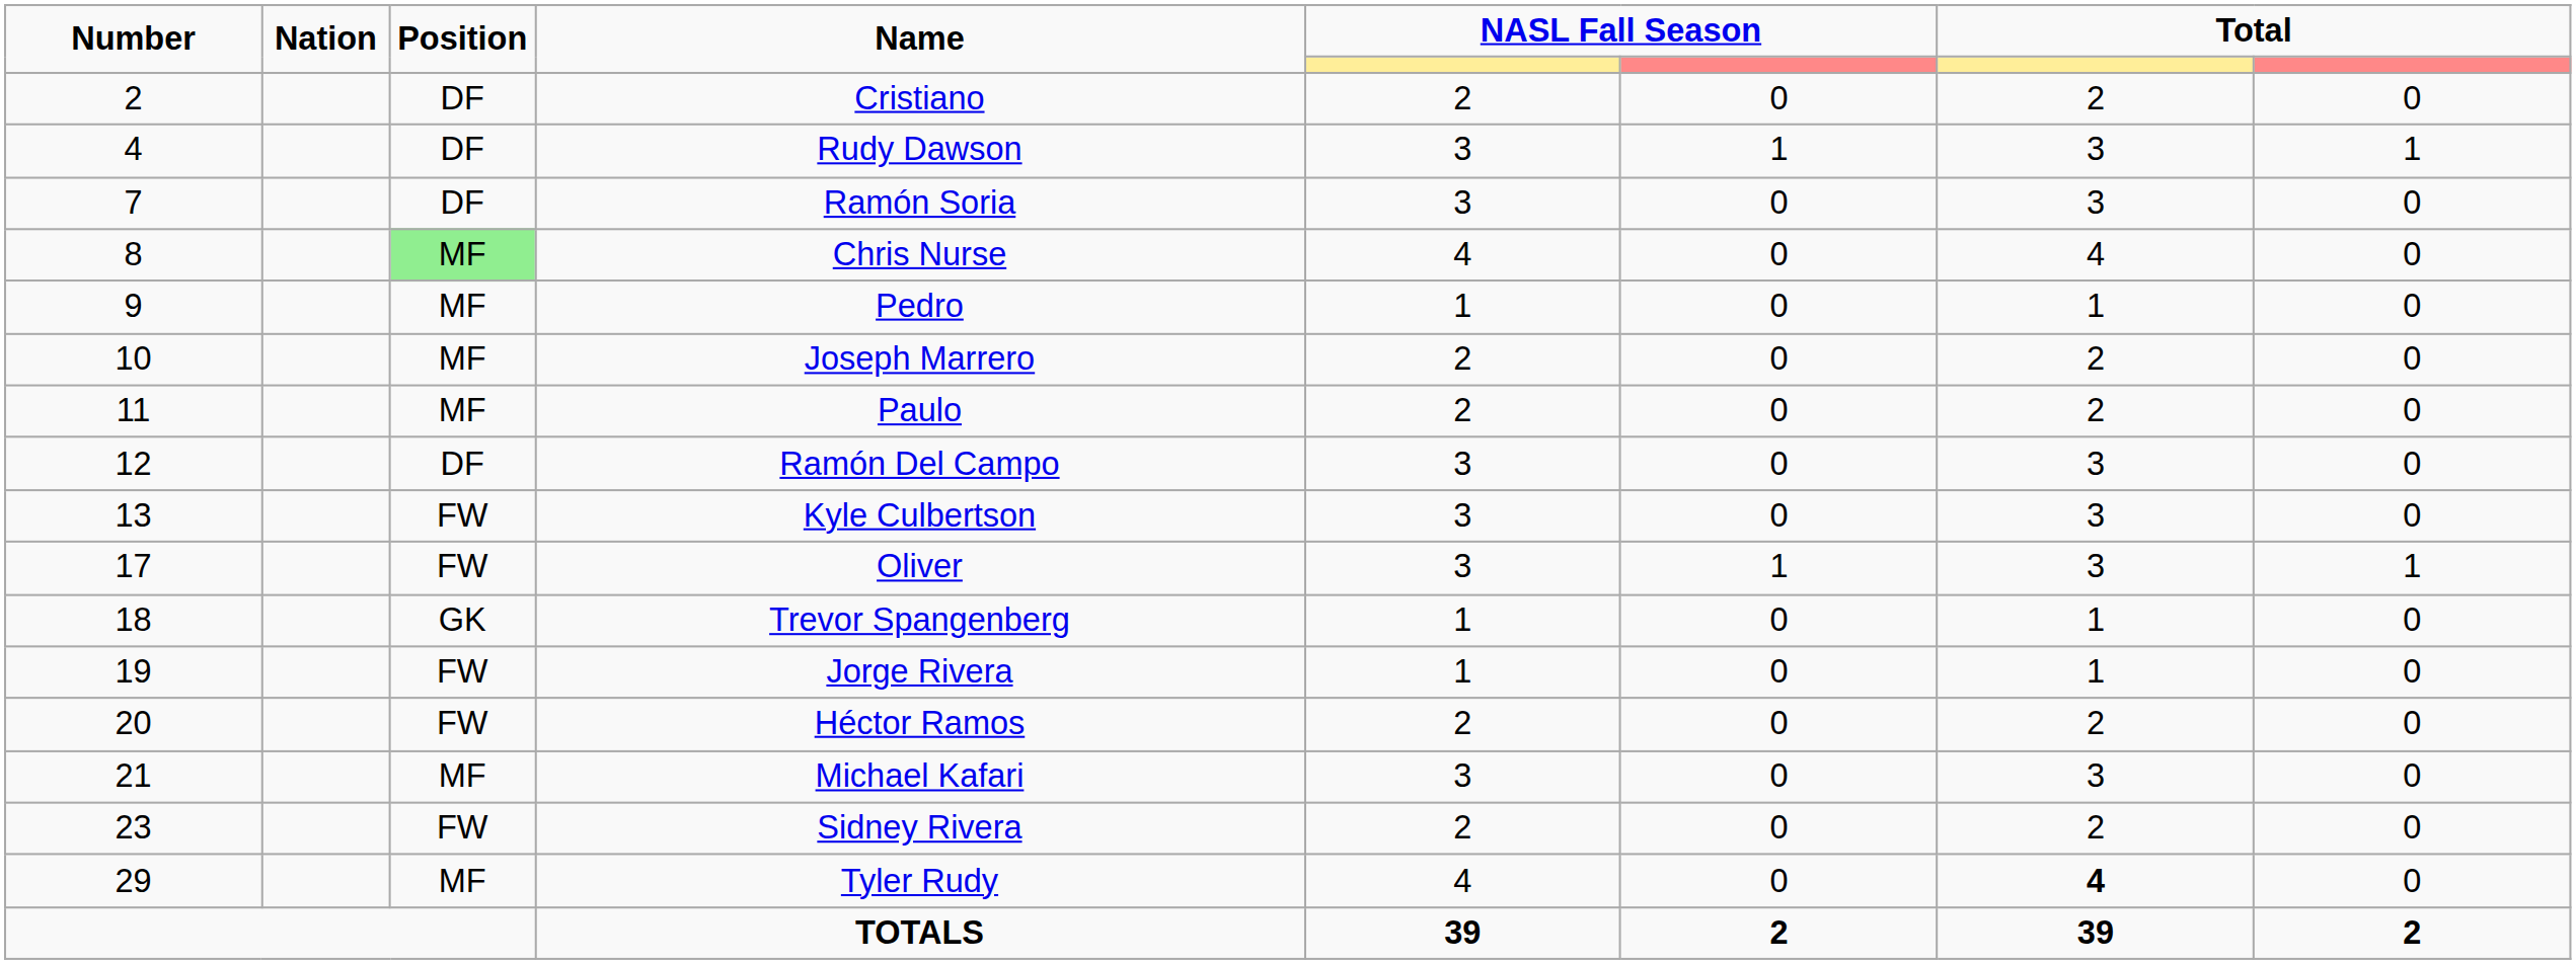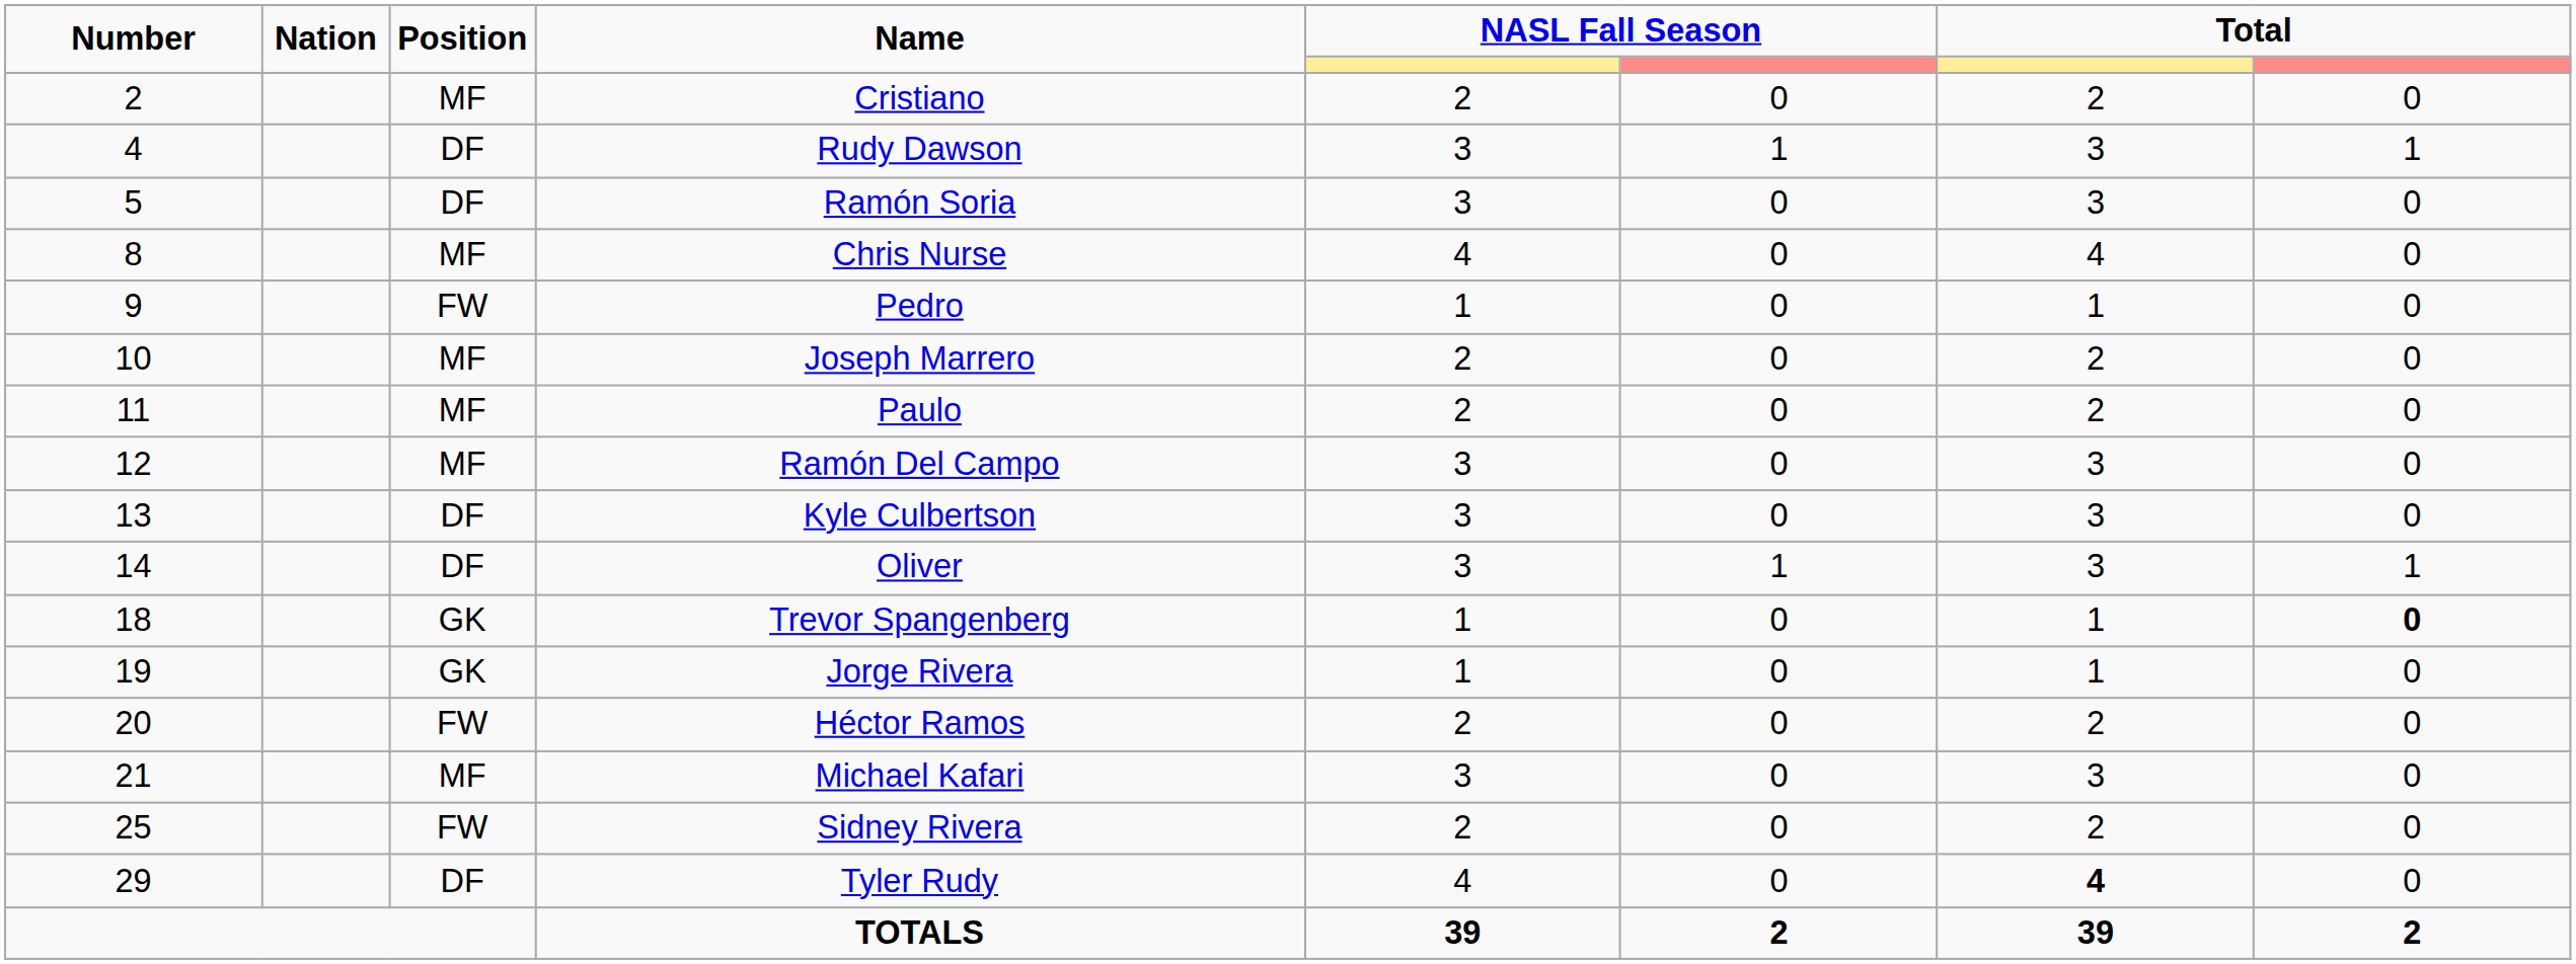 <table class="wikitable" style="text-align:center;">
 <tr>
 <td rowspan="2"  style="width:10%; text-align:center;"><strong>Number</strong></td>
 <td rowspan="2"  style="width:5%; text-align:center;"><strong>Nation</strong></td>
 <td rowspan="2"  style="width:5%; text-align:center;"><strong>Position</strong></td>
 <td rowspan="2"  style="width:30%; text-align:center;"><strong>Name</strong></td>
 <td colspan="2" style="text-align:center;"><strong><a href='#'>NASL Fall Season</a></strong></td>
 <td colspan="2" style="text-align:center;"><strong>Total</strong></td>
 </tr>
 <tr>
 <th style="width:60px; background:#fe9;"></th>
 <th style="width:60px; background:#ff8888;"></th>
 <th style="width:60px; background:#fe9;"></th>
 <th style="width:60px; background:#ff8888;"></th>
 </tr>
 <tr>
 <td>2</td>
 <td></td>
-<td>DF</td>
+<td>MF</td>
 <td><a href='#'>Cristiano</a></td>
 <td>2</td>
 <td>0</td>
 <td>2</td>
 <td>0</td>
 </tr>
 <tr>
 <td>4</td>
 <td></td>
 <td>DF</td>
 <td><a href='#'>Rudy Dawson</a></td>
 <td>3</td>
 <td>1</td>
 <td>3</td>
 <td>1</td>
 </tr>
 <tr>
-<td>7</td>
+<td>5</td>
 <td></td>
 <td>DF</td>
 <td><a href='#'>Ramón Soria</a></td>
 <td>3</td>
 <td>0</td>
 <td>3</td>
 <td>0</td>
 </tr>
 <tr>
 <td>8</td>
 <td></td>
-<td style="background: lightgreen;">MF</td>
+<td>MF</td>
 <td><a href='#'>Chris Nurse</a></td>
 <td>4</td>
 <td>0</td>
 <td>4</td>
 <td>0</td>
 </tr>
 <tr>
 <td>9</td>
 <td></td>
-<td>MF</td>
+<td>FW</td>
 <td><a href='#'>Pedro</a></td>
 <td>1</td>
 <td>0</td>
 <td>1</td>
 <td>0</td>
 </tr>
 <tr>
 <td>10</td>
 <td></td>
 <td>MF</td>
 <td><a href='#'>Joseph Marrero</a></td>
 <td>2</td>
 <td>0</td>
 <td>2</td>
 <td>0</td>
 </tr>
 <tr>
 <td>11</td>
 <td></td>
 <td>MF</td>
 <td><a href='#'>Paulo</a></td>
 <td>2</td>
 <td>0</td>
 <td>2</td>
 <td>0</td>
 </tr>
 <tr>
 <td>12</td>
 <td></td>
-<td>DF</td>
+<td>MF</td>
 <td><a href='#'>Ramón Del Campo</a></td>
 <td>3</td>
 <td>0</td>
 <td>3</td>
 <td>0</td>
 </tr>
 <tr>
 <td>13</td>
 <td></td>
-<td>FW</td>
+<td>DF</td>
 <td><a href='#'>Kyle Culbertson</a></td>
 <td>3</td>
 <td>0</td>
 <td>3</td>
 <td>0</td>
 </tr>
 <tr>
-<td>17</td>
+<td>14</td>
 <td></td>
-<td>FW</td>
+<td>DF</td>
 <td><a href='#'>Oliver</a></td>
 <td>3</td>
 <td>1</td>
 <td>3</td>
 <td>1</td>
 </tr>
 <tr>
 <td>18</td>
 <td></td>
 <td>GK</td>
 <td><a href='#'>Trevor Spangenberg</a></td>
 <td>1</td>
 <td>0</td>
 <td>1</td>
-<td>0</td>
+<td><strong>0</strong></td>
 </tr>
 <tr>
 <td>19</td>
 <td></td>
-<td>FW</td>
+<td>GK</td>
 <td><a href='#'>Jorge Rivera</a></td>
 <td>1</td>
 <td>0</td>
 <td>1</td>
 <td>0</td>
 </tr>
 <tr>
 <td>20</td>
 <td></td>
 <td>FW</td>
 <td><a href='#'>Héctor Ramos</a></td>
 <td>2</td>
 <td>0</td>
 <td>2</td>
 <td>0</td>
 </tr>
 <tr>
 <td>21</td>
 <td></td>
 <td>MF</td>
 <td><a href='#'>Michael Kafari</a></td>
 <td>3</td>
 <td>0</td>
 <td>3</td>
 <td>0</td>
 </tr>
 <tr>
-<td>23</td>
+<td>25</td>
 <td></td>
 <td>FW</td>
 <td><a href='#'>Sidney Rivera</a></td>
 <td>2</td>
 <td>0</td>
 <td>2</td>
 <td>0</td>
 </tr>
 <tr>
 <td>29</td>
 <td></td>
-<td>MF</td>
+<td>DF</td>
 <td><a href='#'>Tyler Rudy</a></td>
 <td>4</td>
 <td>0</td>
 <td><strong>4</strong></td>
 <td>0</td>
 </tr>
 <tr>
 <td colspan="3"></td>
 <td><strong>TOTALS</strong></td>
 <td><strong>39</strong></td>
 <td><strong>2</strong></td>
 <td><strong>39</strong></td>
 <td><strong>2</strong></td>
 </tr>
 </table>
